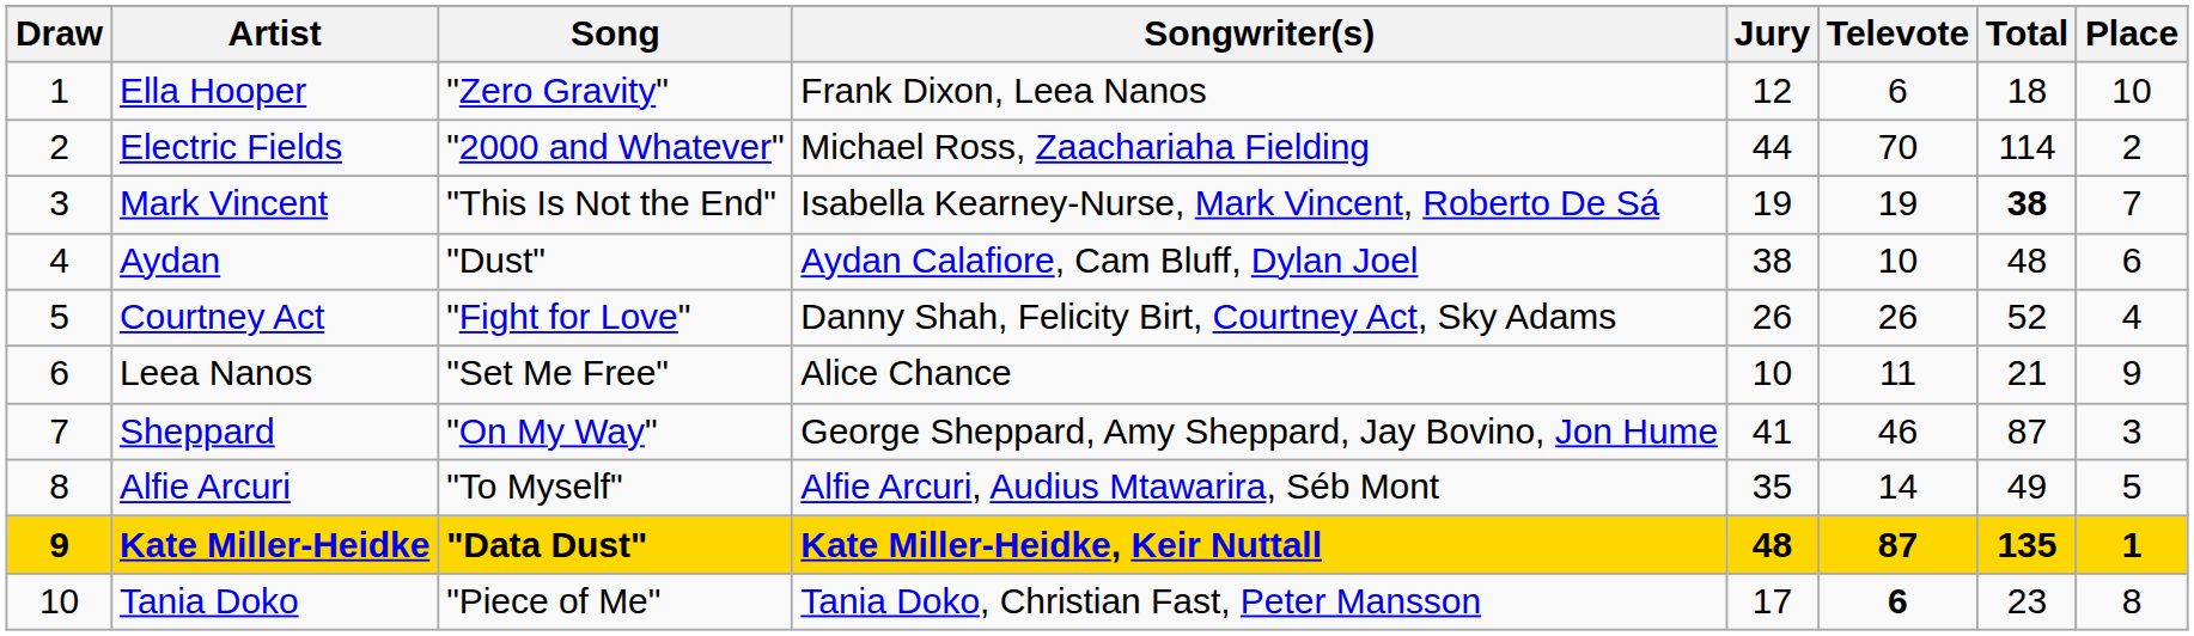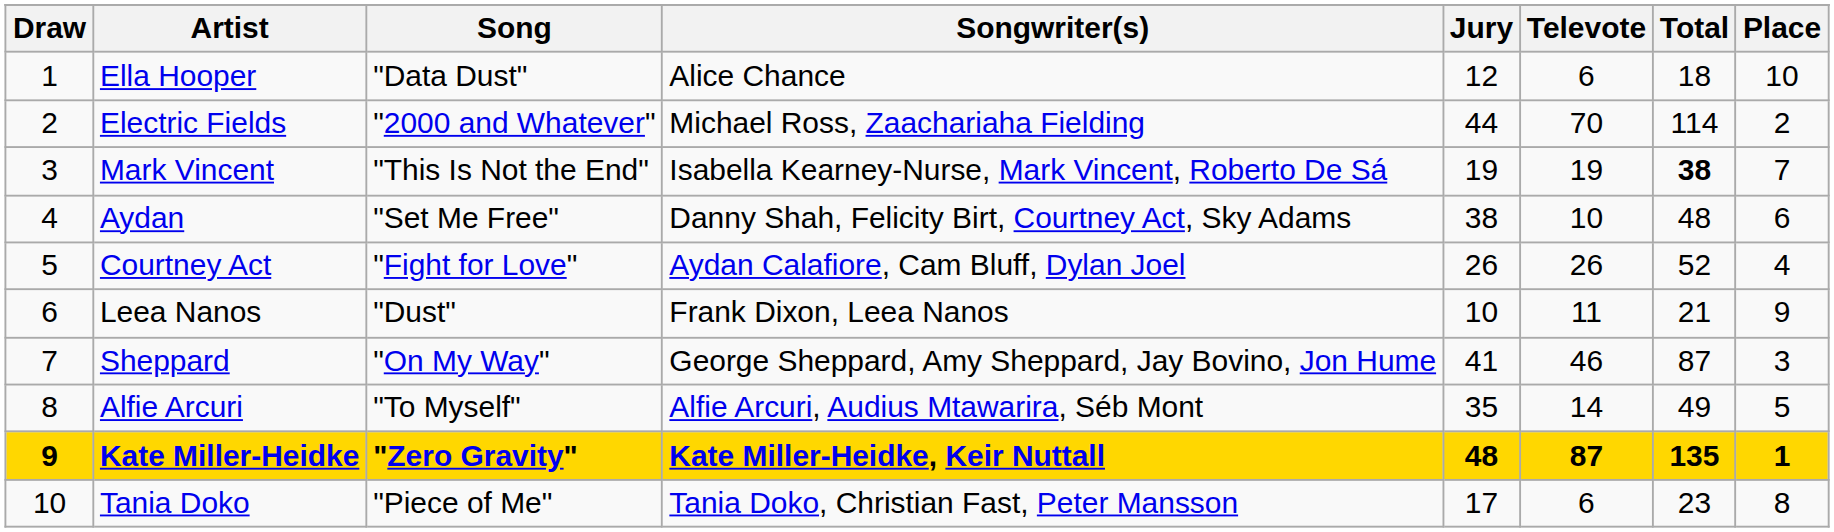 <table class="sortable wikitable" style="margin: 1em auto 1em auto; text-align:center;">
 <tr>
 </tr>
 <tr>
 <th>Draw</th>
 <th>Artist</th>
 <th>Song</th>
 <th class="unsortable">Songwriter(s)</th>
 <th>Jury</th>
 <th>Televote</th>
 <th>Total</th>
 <th>Place</th>
 </tr>
 <tr>
 <td>1</td>
 <td align="left"><a href='#'>Ella Hooper</a></td>
-<td align="left">"<a href='#'>Zero Gravity</a>"</td>
-<td align="left">Frank Dixon, Leea Nanos</td>
+<td align="left">"Data Dust"</td>
+<td align="left">Alice Chance</td>
 <td>12</td>
 <td>6</td>
 <td>18</td>
 <td>10</td>
 </tr>
 <tr>
 <td>2</td>
 <td align="left"><a href='#'>Electric Fields</a></td>
 <td align="left">"<a href='#'>2000 and Whatever</a>"</td>
 <td align="left">Michael Ross, <a href='#'>Zaachariaha Fielding</a></td>
 <td>44</td>
 <td>70</td>
 <td>114</td>
 <td>2</td>
 </tr>
 <tr>
 <td>3</td>
 <td align="left"><a href='#'>Mark Vincent</a></td>
 <td align="left">"This Is Not the End"</td>
 <td align="left">Isabella Kearney-Nurse, <a href='#'>Mark Vincent</a>, <a href='#'>Roberto De Sá</a></td>
 <td>19</td>
 <td>19</td>
 <td><strong>38</strong></td>
 <td>7</td>
 </tr>
 <tr>
 <td>4</td>
 <td align="left"><a href='#'>Aydan</a></td>
-<td align="left">"Dust"</td>
-<td align="left"><a href='#'>Aydan Calafiore</a>, Cam Bluff, <a href='#'>Dylan Joel</a></td>
+<td align="left">"Set Me Free"</td>
+<td align="left">Danny Shah, Felicity Birt, <a href='#'>Courtney Act</a>, Sky Adams</td>
 <td>38</td>
 <td>10</td>
 <td>48</td>
 <td>6</td>
 </tr>
 <tr>
 <td>5</td>
 <td align="left"><a href='#'>Courtney Act</a></td>
 <td align="left">"<a href='#'>Fight for Love</a>"</td>
-<td align="left">Danny Shah, Felicity Birt, <a href='#'>Courtney Act</a>, Sky Adams</td>
+<td align="left"><a href='#'>Aydan Calafiore</a>, Cam Bluff, <a href='#'>Dylan Joel</a></td>
 <td>26</td>
 <td>26</td>
 <td>52</td>
 <td>4</td>
 </tr>
 <tr>
 <td>6</td>
 <td align="left">Leea Nanos</td>
-<td align="left">"Set Me Free"</td>
-<td align="left">Alice Chance</td>
+<td align="left">"Dust"</td>
+<td align="left">Frank Dixon, Leea Nanos</td>
 <td>10</td>
 <td>11</td>
 <td>21</td>
 <td>9</td>
 </tr>
 <tr>
 <td>7</td>
 <td align="left"><a href='#'>Sheppard</a></td>
 <td align="left">"<a href='#'>On My Way</a>"</td>
 <td align="left">George Sheppard, Amy Sheppard, Jay Bovino, <a href='#'>Jon Hume</a></td>
 <td>41</td>
 <td>46</td>
 <td>87</td>
 <td>3</td>
 </tr>
 <tr>
 <td>8</td>
 <td align="left"><a href='#'>Alfie Arcuri</a></td>
 <td align="left">"To Myself"</td>
 <td align="left"><a href='#'>Alfie Arcuri</a>, <a href='#'>Audius Mtawarira</a>, Séb Mont</td>
 <td>35</td>
 <td>14</td>
 <td>49</td>
 <td>5</td>
 </tr>
 <tr style="font-weight:bold; background:gold;">
 <td>9</td>
 <td align="left"><a href='#'>Kate Miller-Heidke</a></td>
-<td align="left">"Data Dust"</td>
+<td align="left">"<a href='#'>Zero Gravity</a>"</td>
 <td align="left"><a href='#'>Kate Miller-Heidke</a>, <a href='#'>Keir Nuttall</a></td>
 <td>48</td>
 <td>87</td>
 <td>135</td>
 <td>1</td>
 </tr>
 <tr>
 <td>10</td>
 <td align="left"><a href='#'>Tania Doko</a></td>
 <td align="left">"Piece of Me"</td>
 <td align="left"><a href='#'>Tania Doko</a>, Christian Fast, <a href='#'>Peter Mansson</a></td>
 <td>17</td>
-<td><strong>6</strong></td>
+<td>6</td>
 <td>23</td>
 <td>8</td>
 </tr>
 </table>
